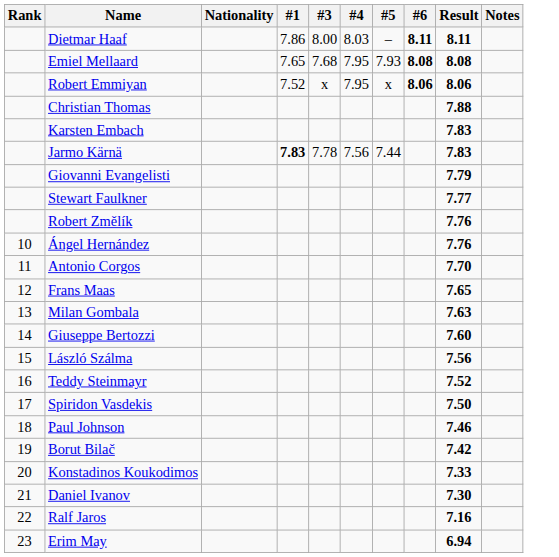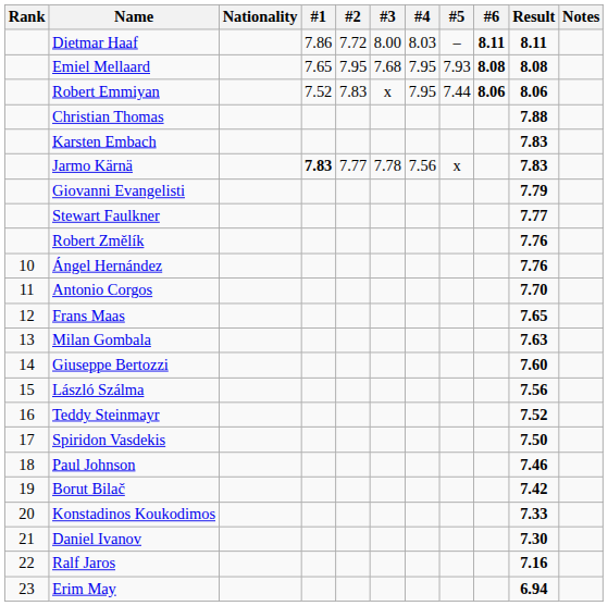 <table class="wikitable sortable" style="text-align:center">
 <tr>
 <th>Rank</th>
 <th>Name</th>
 <th>Nationality</th>
 <th>#1</th>
+<th>#2</th>
 <th>#3</th>
 <th>#4</th>
 <th>#5</th>
 <th>#6</th>
 <th>Result</th>
 <th>Notes</th>
 </tr>
 <tr>
 <td></td>
 <td align="left"><a href='#'>Dietmar Haaf</a></td>
 <td align=left></td>
 <td>7.86</td>
+<td>7.72</td>
 <td>8.00</td>
 <td>8.03</td>
 <td>–</td>
 <td><strong>8.11</strong></td>
 <td><strong>8.11</strong></td>
 <td></td>
 </tr>
 <tr>
 <td></td>
 <td align="left"><a href='#'>Emiel Mellaard</a></td>
 <td align=left></td>
 <td>7.65</td>
+<td>7.95</td>
 <td>7.68</td>
 <td>7.95</td>
 <td>7.93</td>
 <td><strong>8.08</strong></td>
 <td><strong>8.08</strong></td>
 <td></td>
 </tr>
 <tr>
 <td></td>
 <td align="left"><a href='#'>Robert Emmiyan</a></td>
 <td align=left></td>
 <td>7.52</td>
+<td>7.83</td>
 <td>x</td>
 <td>7.95</td>
-<td>x</td>
+<td>7.44</td>
 <td><strong>8.06</strong></td>
 <td><strong>8.06</strong></td>
 <td></td>
 </tr>
 <tr>
 <td></td>
 <td align="left"><a href='#'>Christian Thomas</a></td>
 <td align=left></td>
+<td></td>
 <td></td>
 <td></td>
 <td></td>
 <td></td>
 <td></td>
 <td><strong>7.88</strong></td>
 <td></td>
 </tr>
 <tr>
 <td></td>
 <td align="left"><a href='#'>Karsten Embach</a></td>
 <td align=left></td>
 <td></td>
 <td></td>
 <td></td>
 <td></td>
 <td></td>
+<td></td>
 <td><strong>7.83</strong></td>
 <td></td>
 </tr>
 <tr>
 <td></td>
 <td align="left"><a href='#'>Jarmo Kärnä</a></td>
 <td align=left></td>
 <td><strong>7.83</strong></td>
+<td>7.77</td>
 <td>7.78</td>
 <td>7.56</td>
-<td>7.44</td>
+<td>x</td>
 <td></td>
 <td><strong>7.83</strong></td>
 <td></td>
 </tr>
 <tr>
 <td></td>
 <td align="left"><a href='#'>Giovanni Evangelisti</a></td>
 <td align=left></td>
+<td></td>
 <td></td>
 <td></td>
 <td></td>
 <td></td>
 <td></td>
 <td><strong>7.79</strong></td>
 <td></td>
 </tr>
 <tr>
 <td></td>
 <td align="left"><a href='#'>Stewart Faulkner</a></td>
 <td align=left></td>
 <td></td>
 <td></td>
 <td></td>
 <td></td>
 <td></td>
+<td></td>
 <td><strong>7.77</strong></td>
 <td></td>
 </tr>
 <tr>
 <td></td>
 <td align="left"><a href='#'>Robert Změlík</a></td>
 <td align=left></td>
+<td></td>
 <td></td>
 <td></td>
 <td></td>
 <td></td>
 <td></td>
 <td><strong>7.76</strong></td>
 <td></td>
 </tr>
 <tr>
 <td>10</td>
 <td align="left"><a href='#'>Ángel Hernández</a></td>
 <td align=left></td>
 <td></td>
 <td></td>
 <td></td>
 <td></td>
 <td></td>
+<td></td>
 <td><strong>7.76</strong></td>
 <td></td>
 </tr>
 <tr>
 <td>11</td>
 <td align="left"><a href='#'>Antonio Corgos</a></td>
 <td align=left></td>
+<td></td>
 <td></td>
 <td></td>
 <td></td>
 <td></td>
 <td></td>
 <td><strong>7.70</strong></td>
 <td></td>
 </tr>
 <tr>
 <td>12</td>
 <td align="left"><a href='#'>Frans Maas</a></td>
 <td align=left></td>
 <td></td>
 <td></td>
 <td></td>
 <td></td>
 <td></td>
+<td></td>
 <td><strong>7.65</strong></td>
 <td></td>
 </tr>
 <tr>
 <td>13</td>
 <td align="left"><a href='#'>Milan Gombala</a></td>
 <td align=left></td>
+<td></td>
 <td></td>
 <td></td>
 <td></td>
 <td></td>
 <td></td>
 <td><strong>7.63</strong></td>
 <td></td>
 </tr>
 <tr>
 <td>14</td>
 <td align="left"><a href='#'>Giuseppe Bertozzi</a></td>
 <td align=left></td>
 <td></td>
 <td></td>
 <td></td>
 <td></td>
 <td></td>
+<td></td>
 <td><strong>7.60</strong></td>
 <td></td>
 </tr>
 <tr>
 <td>15</td>
 <td align="left"><a href='#'>László Szálma</a></td>
 <td align=left></td>
+<td></td>
 <td></td>
 <td></td>
 <td></td>
 <td></td>
 <td></td>
 <td><strong>7.56</strong></td>
 <td></td>
 </tr>
 <tr>
 <td>16</td>
 <td align="left"><a href='#'>Teddy Steinmayr</a></td>
 <td align=left></td>
 <td></td>
 <td></td>
 <td></td>
 <td></td>
 <td></td>
+<td></td>
 <td><strong>7.52</strong></td>
 <td></td>
 </tr>
 <tr>
 <td>17</td>
 <td align="left"><a href='#'>Spiridon Vasdekis</a></td>
 <td align=left></td>
+<td></td>
 <td></td>
 <td></td>
 <td></td>
 <td></td>
 <td></td>
 <td><strong>7.50</strong></td>
 <td></td>
 </tr>
 <tr>
 <td>18</td>
 <td align="left"><a href='#'>Paul Johnson</a></td>
 <td align=left></td>
 <td></td>
 <td></td>
 <td></td>
 <td></td>
 <td></td>
+<td></td>
 <td><strong>7.46</strong></td>
 <td></td>
 </tr>
 <tr>
 <td>19</td>
 <td align="left"><a href='#'>Borut Bilač</a></td>
 <td align=left></td>
+<td></td>
 <td></td>
 <td></td>
 <td></td>
 <td></td>
 <td></td>
 <td><strong>7.42</strong></td>
 <td></td>
 </tr>
 <tr>
 <td>20</td>
 <td align="left"><a href='#'>Konstadinos Koukodimos</a></td>
 <td align=left></td>
 <td></td>
 <td></td>
 <td></td>
 <td></td>
 <td></td>
+<td></td>
 <td><strong>7.33</strong></td>
 <td></td>
 </tr>
 <tr>
 <td>21</td>
 <td align="left"><a href='#'>Daniel Ivanov</a></td>
 <td align=left></td>
+<td></td>
 <td></td>
 <td></td>
 <td></td>
 <td></td>
 <td></td>
 <td><strong>7.30</strong></td>
 <td></td>
 </tr>
 <tr>
 <td>22</td>
 <td align="left"><a href='#'>Ralf Jaros</a></td>
 <td align=left></td>
 <td></td>
 <td></td>
 <td></td>
 <td></td>
 <td></td>
+<td></td>
 <td><strong>7.16</strong></td>
 <td></td>
 </tr>
 <tr>
 <td>23</td>
 <td align="left"><a href='#'>Erim May</a></td>
 <td align=left></td>
 <td></td>
 <td></td>
 <td></td>
 <td></td>
 <td></td>
+<td></td>
 <td><strong>6.94</strong></td>
 <td></td>
 </tr>
 </table>
